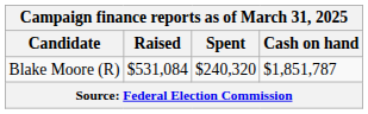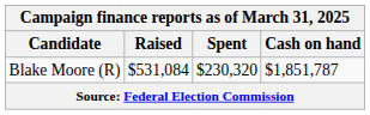 <table class="wikitable sortable">
 <tr>
 <th colspan=4>Campaign finance reports as of March 31, 2025</th>
 </tr>
 <tr style="text-align:center;">
 <th>Candidate</th>
 <th>Raised</th>
 <th>Spent</th>
 <th>Cash on hand</th>
 </tr>
 <tr>
 <td>Blake Moore (R)</td>
 <td>$531,084</td>
-<td>$240,320</td>
+<td>$230,320</td>
 <td>$1,851,787</td>
 </tr>
 <tr>
 <th colspan="4"><small>Source: <a href='#'>Federal Election Commission</a></small></th>
 </tr>
 </table>
